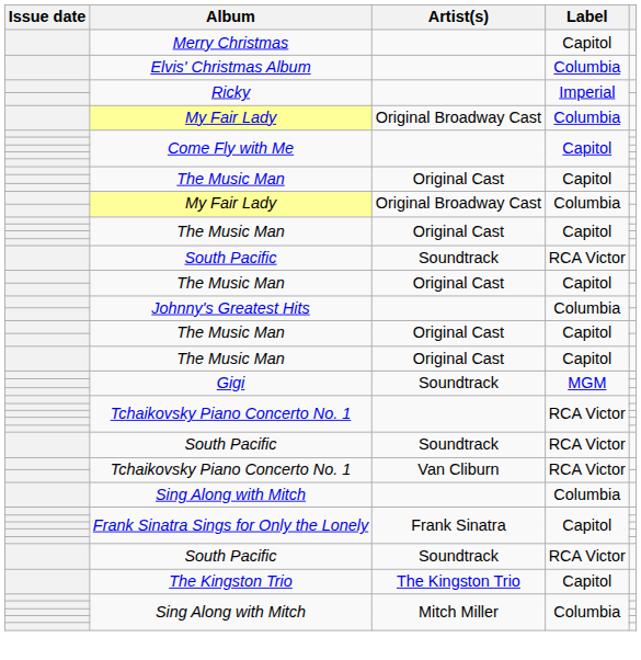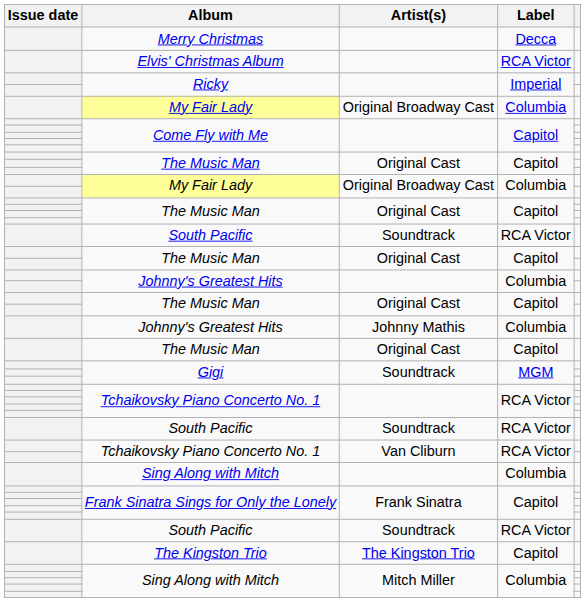 <table class="wikitable sortable plainrowheaders" style="text-align: center">
 <tr>
 <th scope=col>Issue date</th>
 <th scope=col>Album</th>
 <th scope=col>Artist(s)</th>
 <th scope=col>Label</th>
 <th scope=col class="unsortable"></th>
 </tr>
 <tr>
 <th scope="row"></th>
 <td><em><a href='#'>Merry Christmas</a></em></td>
 <td></td>
-<td>Capitol</td>
+<td><a href='#'>Decca</a></td>
 <td style="text-align: center;"></td>
 </tr>
 <tr>
 <th scope="row"></th>
 <td><em><a href='#'>Elvis' Christmas Album</a></em></td>
 <td></td>
-<td><a href='#'>Columbia</a></td>
+<td><a href='#'>RCA Victor</a></td>
 <td style="text-align: center;"></td>
 </tr>
 <tr>
 <th scope="row"></th>
 <td rowspan=2><em><a href='#'>Ricky</a></em></td>
 <td rowspan=2></td>
 <td rowspan=2><a href='#'>Imperial</a></td>
 <td style="text-align: center;"></td>
 </tr>
 <tr>
 <th scope="row"></th>
 <td style="text-align: center;"></td>
 </tr>
 <tr>
 <th scope="row"></th>
 <td bgcolor=#FFFF99><em><a href='#'>My Fair Lady</a></em> </td>
 <td>Original Broadway Cast</td>
 <td><a href='#'>Columbia</a></td>
 <td style="text-align: center;"></td>
 </tr>
 <tr>
 <th scope="row"></th>
 <td rowspan=5><em><a href='#'>Come Fly with Me</a></em></td>
 <td rowspan=5></td>
 <td rowspan=5><a href='#'>Capitol</a></td>
 <td style="text-align: center;"></td>
 </tr>
 <tr>
 <th scope="row"></th>
 <td style="text-align: center;"></td>
 </tr>
 <tr>
 <th scope="row"></th>
 <td style="text-align: center;"></td>
 </tr>
 <tr>
 <th scope="row"></th>
 <td style="text-align: center;"></td>
 </tr>
 <tr>
 <th scope="row"></th>
 <td style="text-align: center;"></td>
 </tr>
 <tr>
 <th scope="row"></th>
 <td rowspan=3><em><a href='#'>The Music Man</a></em></td>
 <td rowspan=3>Original Cast</td>
 <td rowspan=3>Capitol</td>
 <td style="text-align: center;"></td>
 </tr>
 <tr>
 <th scope="row"></th>
 <td style="text-align: center;"></td>
 </tr>
 <tr>
 <th scope="row"></th>
 <td style="text-align: center;"></td>
 </tr>
 <tr>
 <th scope="row"></th>
 <td bgcolor=#FFFF99 rowspan=2><em>My Fair Lady</em> </td>
 <td rowspan=2>Original Broadway Cast</td>
 <td rowspan=2>Columbia</td>
 <td style="text-align: center;"></td>
 </tr>
 <tr>
 <th scope="row"></th>
 <td style="text-align: center;"></td>
 </tr>
 <tr>
 <th scope="row"></th>
 <td rowspan=4><em>The Music Man</em></td>
 <td rowspan=4>Original Cast</td>
 <td rowspan=4>Capitol</td>
 <td style="text-align: center;"></td>
 </tr>
 <tr>
 <th scope="row"></th>
 <td style="text-align: center;"></td>
 </tr>
 <tr>
 <th scope="row"></th>
 <td style="text-align: center;"></td>
 </tr>
 <tr>
 <th scope="row"></th>
 <td style="text-align: center;"></td>
 </tr>
 <tr>
 <th scope="row"></th>
 <td><em><a href='#'>South Pacific</a></em></td>
 <td>Soundtrack</td>
 <td>RCA Victor</td>
 <td style="text-align: center;"></td>
 </tr>
 <tr>
 <th scope="row"></th>
 <td rowspan=2><em>The Music Man</em></td>
 <td rowspan=2>Original Cast</td>
 <td rowspan=2>Capitol</td>
 <td style="text-align: center;"></td>
 </tr>
 <tr>
 <th scope="row"></th>
 <td style="text-align: center;"></td>
 </tr>
 <tr>
 <th scope="row"></th>
 <td rowspan=2><em><a href='#'>Johnny's Greatest Hits</a></em></td>
 <td rowspan=2></td>
 <td rowspan=2>Columbia</td>
 <td style="text-align: center;"></td>
 </tr>
 <tr>
 <th scope="row"></th>
 <td style="text-align: center;"></td>
 </tr>
 <tr>
 <th scope="row"></th>
 <td rowspan=2><em>The Music Man</em></td>
 <td rowspan=2>Original Cast</td>
 <td rowspan=2>Capitol</td>
 <td style="text-align: center;"></td>
 </tr>
 <tr>
 <th scope="row"></th>
+<td style="text-align: center;"></td>
+</tr>
+<tr>
+<th scope="row"></th>
+<td><em>Johnny's Greatest Hits</em></td>
+<td data-sort-value="Mathis, Johnny">Johnny Mathis</td>
+<td>Columbia</td>
 <td style="text-align: center;"></td>
 </tr>
 <tr>
 <th scope="row"></th>
 <td><em>The Music Man</em></td>
 <td>Original Cast</td>
 <td>Capitol</td>
 <td style="text-align: center;"></td>
 </tr>
 <tr>
 <th scope="row"></th>
 <td rowspan=3><em><a href='#'>Gigi</a></em></td>
 <td rowspan=3>Soundtrack</td>
 <td rowspan=3><a href='#'>MGM</a></td>
 <td style="text-align: center;"></td>
 </tr>
 <tr>
 <th scope="row"></th>
 <td style="text-align: center;"></td>
 </tr>
 <tr>
 <th scope="row"></th>
 <td style="text-align: center;"></td>
 </tr>
 <tr>
 <th scope="row"></th>
 <td rowspan=5><em><a href='#'>Tchaikovsky Piano Concerto No. 1</a></em></td>
 <td rowspan=5></td>
 <td rowspan=5>RCA Victor</td>
 <td style="text-align: center;"></td>
 </tr>
 <tr>
 <th scope="row"></th>
 <td style="text-align: center;"></td>
 </tr>
 <tr>
 <th scope="row"></th>
 <td style="text-align: center;"></td>
 </tr>
 <tr>
 <th scope="row"></th>
 <td style="text-align: center;"></td>
 </tr>
 <tr>
 <th scope="row"></th>
 <td style="text-align: center;"></td>
 </tr>
 <tr>
 <th scope="row"></th>
 <td><em>South Pacific</em></td>
 <td>Soundtrack</td>
 <td>RCA Victor</td>
 <td style="text-align: center;"></td>
 </tr>
 <tr>
 <th scope="row"></th>
 <td rowspan=2><em>Tchaikovsky Piano Concerto No. 1</em></td>
 <td rowspan=2 data-sort-value="Cliburn, Van">Van Cliburn</td>
 <td rowspan=2>RCA Victor</td>
 <td style="text-align: center;"></td>
 </tr>
 <tr>
 <th scope="row"></th>
 <td style="text-align: center;"></td>
 </tr>
 <tr>
 <th scope="row"></th>
 <td><em><a href='#'>Sing Along with Mitch</a></em></td>
 <td></td>
 <td>Columbia</td>
 <td style="text-align: center;"></td>
 </tr>
 <tr>
 <th scope="row"></th>
 <td rowspan=5><em><a href='#'>Frank Sinatra Sings for Only the Lonely</a></em></td>
 <td rowspan=5 data-sort-value="Sinatra, Frank">Frank Sinatra</td>
 <td rowspan=5>Capitol</td>
 <td style="text-align: center;"></td>
 </tr>
 <tr>
 <th scope="row"></th>
 <td style="text-align: center;"></td>
 </tr>
 <tr>
 <th scope="row"></th>
 <td style="text-align: center;"></td>
 </tr>
 <tr>
 <th scope="row"></th>
 <td style="text-align: center;"></td>
 </tr>
 <tr>
 <th scope="row"></th>
 <td style="text-align: center;"></td>
 </tr>
 <tr>
 <th scope="row"></th>
 <td><em>South Pacific</em></td>
 <td>Soundtrack</td>
 <td>RCA Victor</td>
 <td style="text-align: center;"></td>
 </tr>
 <tr>
 <th scope="row"></th>
 <td><em><a href='#'>The Kingston Trio</a></em></td>
 <td data-sort-value="Kingston Trio, The"><a href='#'>The Kingston Trio</a></td>
 <td>Capitol</td>
 <td style="text-align: center;"></td>
 </tr>
 <tr>
 <th scope="row"></th>
 <td rowspan=5><em>Sing Along with Mitch</em></td>
 <td rowspan=5 data-sort-value="Miller, Mitch">Mitch Miller</td>
 <td rowspan=5>Columbia</td>
 <td style="text-align: center;"></td>
 </tr>
 <tr>
 <th scope="row"></th>
 <td style="text-align: center;"></td>
 </tr>
 <tr>
 <th scope="row"></th>
 <td style="text-align: center;"></td>
 </tr>
 <tr>
 <th scope="row"></th>
 <td style="text-align: center;"></td>
 </tr>
 <tr>
 <th scope="row"></th>
 <td style="text-align: center;"></td>
 </tr>
 </table>
